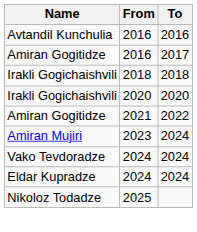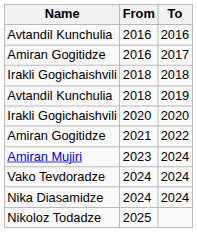 <table class="wikitable sortable" style="text-align: left; font-size: 100%;">
 <tr>
 <th>Name</th>
 <th>From</th>
 <th>To</th>
 </tr>
 <tr>
 <td> Avtandil Kunchulia</td>
 <td>2016</td>
 <td>2016</td>
 </tr>
 <tr>
 <td> Amiran Gogitidze</td>
 <td>2016</td>
 <td>2017</td>
 </tr>
 <tr>
 <td> Irakli Gogichaishvili</td>
 <td>2018</td>
 <td>2018</td>
 </tr>
 <tr>
+<td> Avtandil Kunchulia</td>
+<td>2018</td>
+<td>2019</td>
+</tr>
+<tr>
 <td> Irakli Gogichaishvili</td>
 <td>2020</td>
 <td>2020</td>
 </tr>
 <tr>
 <td> Amiran Gogitidze</td>
 <td>2021</td>
 <td>2022</td>
 </tr>
 <tr>
 <td> <a href='#'>Amiran Mujiri</a></td>
 <td>2023</td>
 <td>2024</td>
 </tr>
 <tr>
 <td> Vako Tevdoradze</td>
 <td>2024</td>
 <td>2024</td>
 </tr>
 <tr>
-<td> Eldar Kupradze</td>
+<td> Nika Diasamidze</td>
 <td>2024</td>
 <td>2024</td>
 </tr>
 <tr>
 <td> Nikoloz Todadze</td>
 <td>2025</td>
 <td></td>
 </tr>
 </table>
